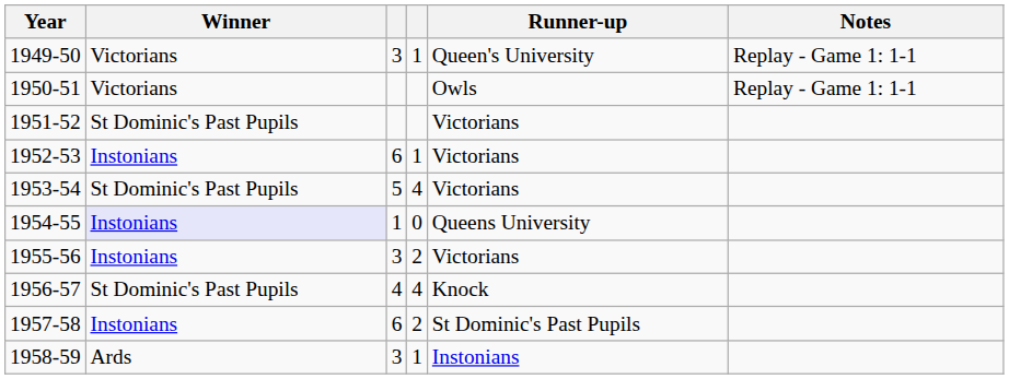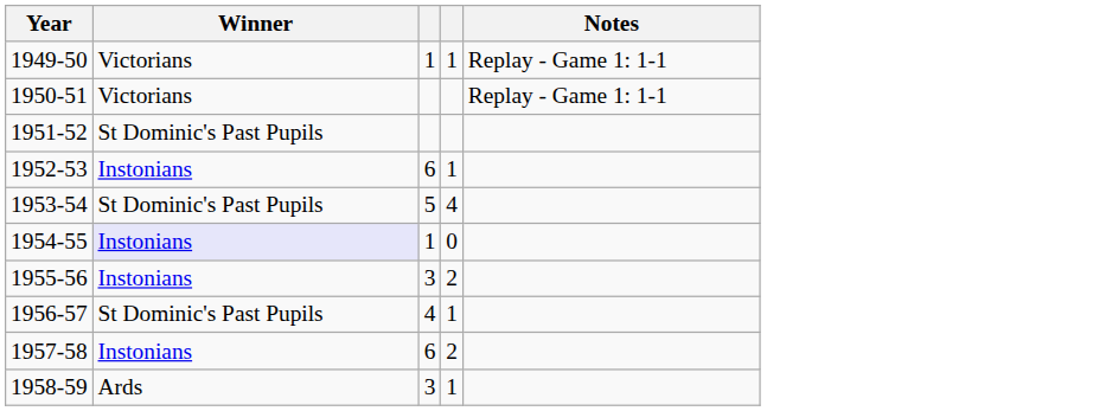 <table class="wikitable">
 <tr>
 <th>Year</th>
 <th>Winner</th>
 <th></th>
 <th></th>
-<th>Runner-up</th>
 <th>Notes</th>
 </tr>
 <tr>
 <td align="center">1949-50</td>
 <td width=220>Victorians</td>
-<td align="center">3</td>
 <td align="center">1</td>
-<td width=220>Queen's University</td>
+<td align="center">1</td>
 <td width=200>Replay - Game 1: 1-1</td>
 </tr>
 <tr>
 <td align="center">1950-51</td>
 <td>Victorians</td>
 <td align="center"></td>
 <td align="center"></td>
-<td>Owls</td>
 <td>Replay - Game 1: 1-1</td>
 </tr>
 <tr>
 <td align="center">1951-52</td>
 <td>St Dominic's Past Pupils</td>
 <td align="center"></td>
 <td align="center"></td>
-<td>Victorians</td>
 <td></td>
 </tr>
 <tr>
 <td align="center">1952-53</td>
 <td><a href='#'>Instonians</a></td>
 <td align="center">6</td>
 <td align="center">1</td>
-<td>Victorians</td>
 <td></td>
 </tr>
 <tr>
 <td align="center">1953-54</td>
 <td>St Dominic's Past Pupils</td>
 <td align="center">5</td>
 <td align="center">4</td>
-<td>Victorians</td>
 <td></td>
 </tr>
 <tr>
 <td align="center">1954-55</td>
 <td style="background: lavender;"><a href='#'>Instonians</a></td>
 <td align="center">1</td>
 <td align="center">0</td>
-<td>Queens University</td>
 <td></td>
 </tr>
 <tr>
 <td align="center">1955-56</td>
 <td><a href='#'>Instonians</a></td>
 <td align="center">3</td>
 <td align="center">2</td>
-<td>Victorians</td>
 <td></td>
 </tr>
 <tr>
 <td align="center">1956-57</td>
 <td>St Dominic's Past Pupils</td>
 <td align="center">4</td>
-<td align="center">4</td>
-<td>Knock</td>
+<td align="center">1</td>
 <td></td>
 </tr>
 <tr>
 <td align="center">1957-58</td>
 <td><a href='#'>Instonians</a></td>
 <td align="center">6</td>
 <td align="center">2</td>
-<td>St Dominic's Past Pupils</td>
 <td></td>
 </tr>
 <tr>
 <td align="center">1958-59</td>
 <td>Ards</td>
 <td align="center">3</td>
 <td align="center">1</td>
-<td><a href='#'>Instonians</a></td>
 <td></td>
 </tr>
 </table>
